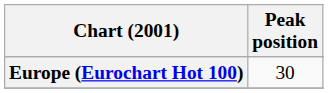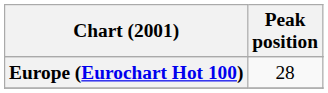 <table class="wikitable sortable plainrowheaders" style="text-align:center">
 <tr>
 <th>Chart (2001)</th>
 <th>Peak<br>position</th>
 </tr>
 <tr>
 </tr>
 <tr>
 </tr>
 <tr>
 </tr>
 <tr>
 <th scope="row">Europe (<a href='#'>Eurochart Hot 100</a>)</th>
-<td>30</td>
+<td>28</td>
 </tr>
 <tr>
 </tr>
 <tr>
 </tr>
 <tr>
 </tr>
 <tr>
 </tr>
 <tr>
 </tr>
 </table>
